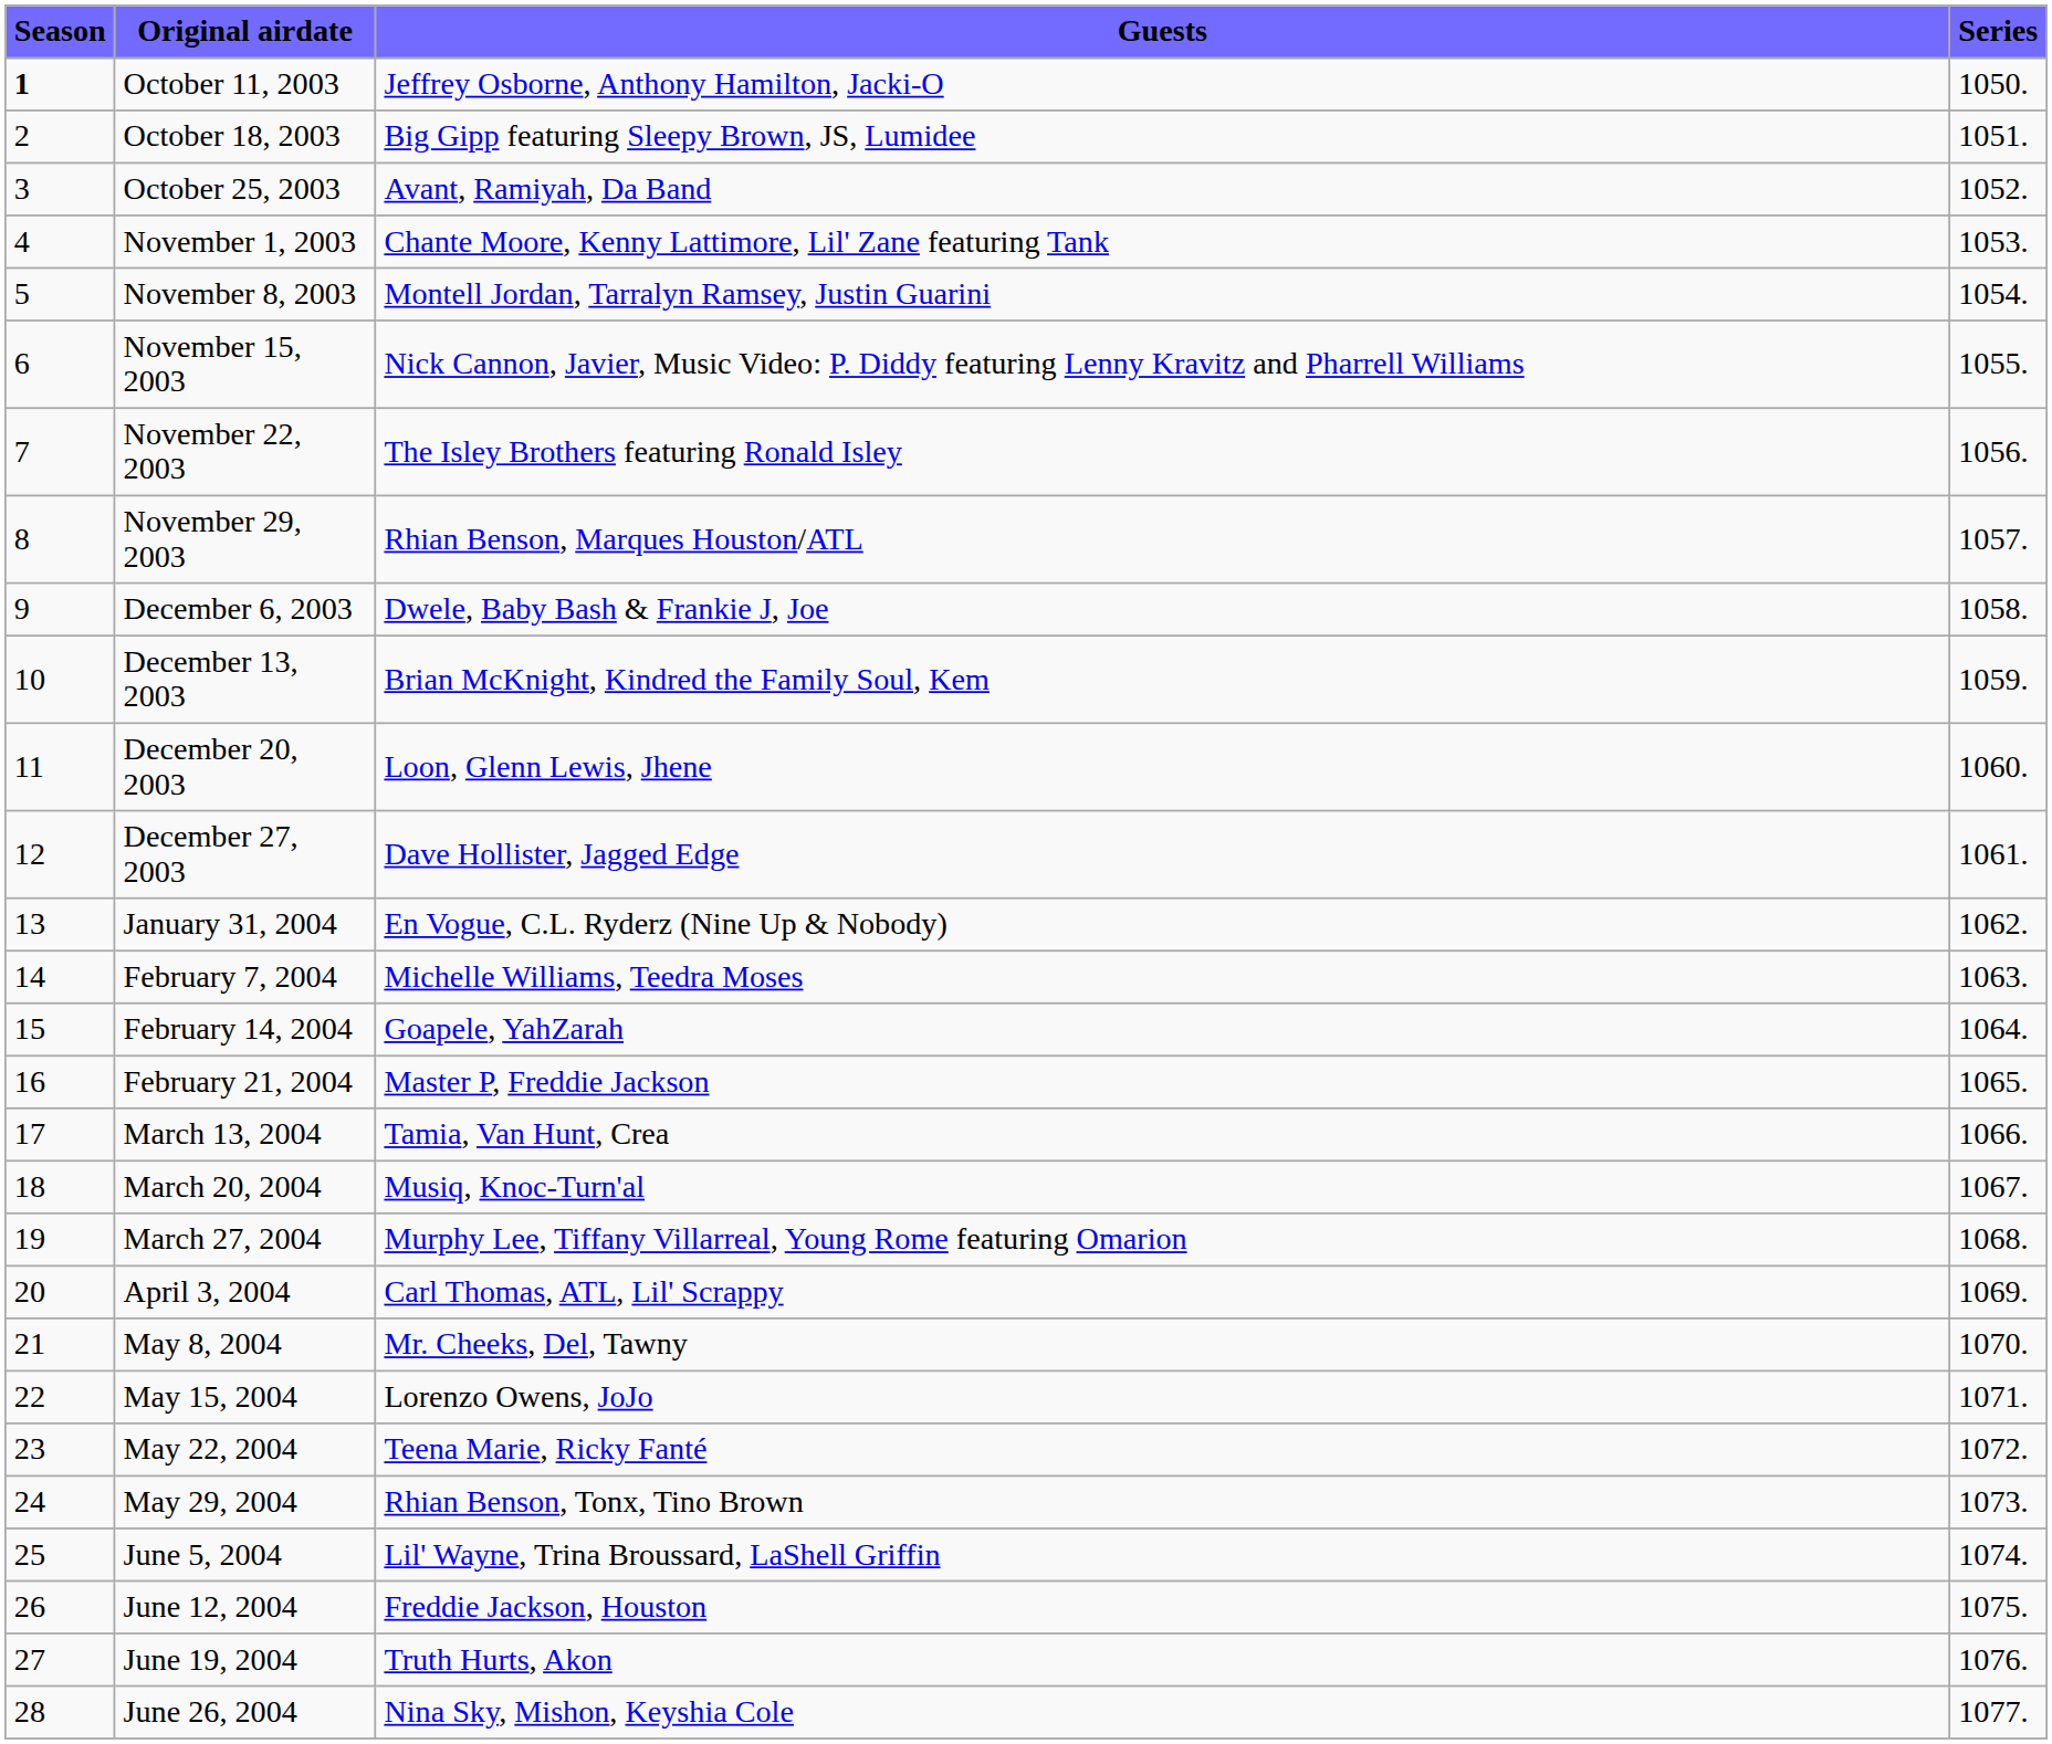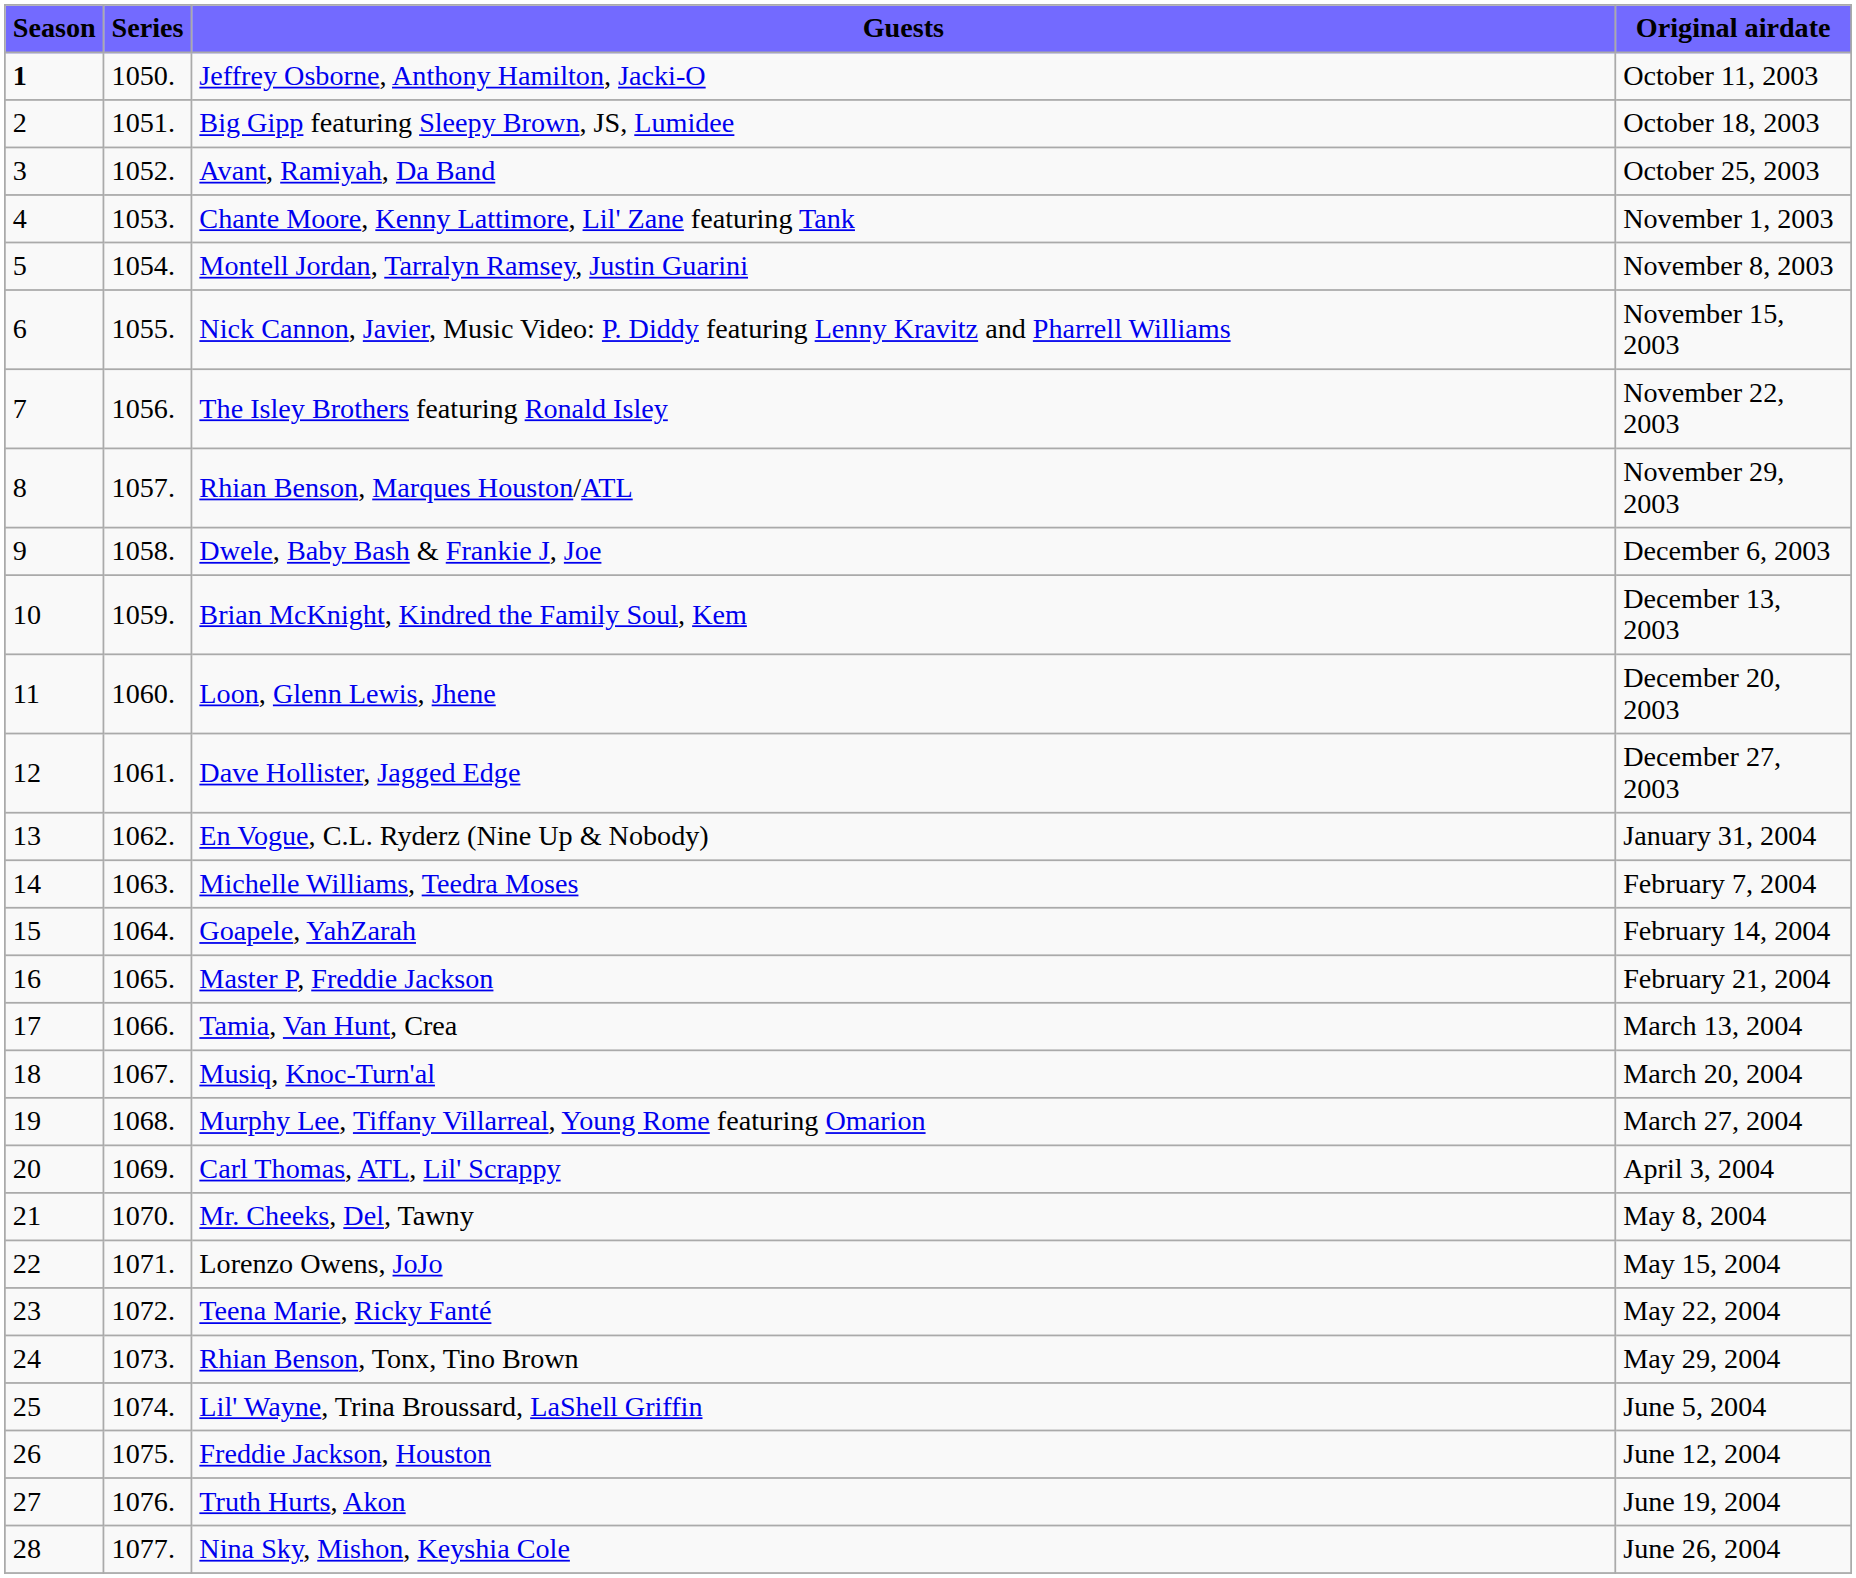 <table class="toccolours" border="2" cellpadding="4" cellspacing="0" style="margin: 1em 1em 1em 0; background: #f9f9f9; border: 1px #aaa solid; border-collapse: collapse">
 <tr style="vertical-align: top; text-align: center; background-color:#736AFF">
 <th><strong>Season</strong></th>
+<th><strong>Series</strong></th>
+<th style="width:800px;"><strong>Guests</strong></th>
 <th style="width:125px;"><strong>Original airdate</strong></th>
-<th style="width:800px;"><strong>Guests</strong></th>
-<th><strong>Series</strong></th>
 </tr>
 <tr>
 <td><strong>1</strong></td>
+<td>1050.</td>
+<td><a href='#'>Jeffrey Osborne</a>, <a href='#'>Anthony Hamilton</a>, <a href='#'>Jacki-O</a></td>
 <td>October 11, 2003</td>
-<td><a href='#'>Jeffrey Osborne</a>, <a href='#'>Anthony Hamilton</a>, <a href='#'>Jacki-O</a></td>
-<td>1050.</td>
 </tr>
 <tr>
 <td>2</td>
+<td>1051.</td>
+<td><a href='#'>Big Gipp</a> featuring <a href='#'>Sleepy Brown</a>, JS, <a href='#'>Lumidee</a></td>
 <td>October 18, 2003</td>
-<td><a href='#'>Big Gipp</a> featuring <a href='#'>Sleepy Brown</a>, JS, <a href='#'>Lumidee</a></td>
-<td>1051.</td>
 </tr>
 <tr>
 <td>3</td>
+<td>1052.</td>
+<td><a href='#'>Avant</a>, <a href='#'>Ramiyah</a>, <a href='#'>Da Band</a></td>
 <td>October 25, 2003</td>
-<td><a href='#'>Avant</a>, <a href='#'>Ramiyah</a>, <a href='#'>Da Band</a></td>
-<td>1052.</td>
 </tr>
 <tr>
 <td>4</td>
+<td>1053.</td>
+<td><a href='#'>Chante Moore</a>, <a href='#'>Kenny Lattimore</a>, <a href='#'>Lil' Zane</a> featuring <a href='#'>Tank</a></td>
 <td>November 1, 2003</td>
-<td><a href='#'>Chante Moore</a>, <a href='#'>Kenny Lattimore</a>, <a href='#'>Lil' Zane</a> featuring <a href='#'>Tank</a></td>
-<td>1053.</td>
 </tr>
 <tr>
 <td>5</td>
+<td>1054.</td>
+<td><a href='#'>Montell Jordan</a>, <a href='#'>Tarralyn Ramsey</a>, <a href='#'>Justin Guarini</a></td>
 <td>November 8, 2003</td>
-<td><a href='#'>Montell Jordan</a>, <a href='#'>Tarralyn Ramsey</a>, <a href='#'>Justin Guarini</a></td>
-<td>1054.</td>
 </tr>
 <tr>
 <td>6</td>
+<td>1055.</td>
+<td><a href='#'>Nick Cannon</a>, <a href='#'>Javier</a>, Music Video: <a href='#'>P. Diddy</a> featuring <a href='#'>Lenny Kravitz</a> and <a href='#'>Pharrell Williams</a></td>
 <td>November 15, 2003</td>
-<td><a href='#'>Nick Cannon</a>, <a href='#'>Javier</a>, Music Video: <a href='#'>P. Diddy</a> featuring <a href='#'>Lenny Kravitz</a> and <a href='#'>Pharrell Williams</a></td>
-<td>1055.</td>
 </tr>
 <tr>
 <td>7</td>
+<td>1056.</td>
+<td><a href='#'>The Isley Brothers</a> featuring <a href='#'>Ronald Isley</a></td>
 <td>November 22, 2003</td>
-<td><a href='#'>The Isley Brothers</a> featuring <a href='#'>Ronald Isley</a></td>
-<td>1056.</td>
 </tr>
 <tr>
 <td>8</td>
+<td>1057.</td>
+<td><a href='#'>Rhian Benson</a>, <a href='#'>Marques Houston</a>/<a href='#'>ATL</a></td>
 <td>November 29, 2003</td>
-<td><a href='#'>Rhian Benson</a>, <a href='#'>Marques Houston</a>/<a href='#'>ATL</a></td>
-<td>1057.</td>
 </tr>
 <tr>
 <td>9</td>
+<td>1058.</td>
+<td><a href='#'>Dwele</a>, <a href='#'>Baby Bash</a> & <a href='#'>Frankie J</a>, <a href='#'>Joe</a></td>
 <td>December 6, 2003</td>
-<td><a href='#'>Dwele</a>, <a href='#'>Baby Bash</a> & <a href='#'>Frankie J</a>, <a href='#'>Joe</a></td>
-<td>1058.</td>
 </tr>
 <tr>
 <td>10</td>
+<td>1059.</td>
+<td><a href='#'>Brian McKnight</a>, <a href='#'>Kindred the Family Soul</a>, <a href='#'>Kem</a></td>
 <td>December 13, 2003</td>
-<td><a href='#'>Brian McKnight</a>, <a href='#'>Kindred the Family Soul</a>, <a href='#'>Kem</a></td>
-<td>1059.</td>
 </tr>
 <tr>
 <td>11</td>
+<td>1060.</td>
+<td><a href='#'>Loon</a>, <a href='#'>Glenn Lewis</a>, <a href='#'>Jhene</a></td>
 <td>December 20, 2003</td>
-<td><a href='#'>Loon</a>, <a href='#'>Glenn Lewis</a>, <a href='#'>Jhene</a></td>
-<td>1060.</td>
 </tr>
 <tr>
 <td>12</td>
+<td>1061.</td>
+<td><a href='#'>Dave Hollister</a>, <a href='#'>Jagged Edge</a></td>
 <td>December 27, 2003</td>
-<td><a href='#'>Dave Hollister</a>, <a href='#'>Jagged Edge</a></td>
-<td>1061.</td>
 </tr>
 <tr>
 <td>13</td>
+<td>1062.</td>
+<td><a href='#'>En Vogue</a>, C.L. Ryderz (Nine Up & Nobody)</td>
 <td>January 31, 2004</td>
-<td><a href='#'>En Vogue</a>, C.L. Ryderz (Nine Up & Nobody)</td>
-<td>1062.</td>
 </tr>
 <tr>
 <td>14</td>
+<td>1063.</td>
+<td><a href='#'>Michelle Williams</a>, <a href='#'>Teedra Moses</a></td>
 <td>February 7, 2004</td>
-<td><a href='#'>Michelle Williams</a>, <a href='#'>Teedra Moses</a></td>
-<td>1063.</td>
 </tr>
 <tr>
 <td>15</td>
+<td>1064.</td>
+<td><a href='#'>Goapele</a>, <a href='#'>YahZarah</a></td>
 <td>February 14, 2004</td>
-<td><a href='#'>Goapele</a>, <a href='#'>YahZarah</a></td>
-<td>1064.</td>
 </tr>
 <tr>
 <td>16</td>
+<td>1065.</td>
+<td><a href='#'>Master P</a>, <a href='#'>Freddie Jackson</a></td>
 <td>February 21, 2004</td>
-<td><a href='#'>Master P</a>, <a href='#'>Freddie Jackson</a></td>
-<td>1065.</td>
 </tr>
 <tr>
 <td>17</td>
+<td>1066.</td>
+<td><a href='#'>Tamia</a>, <a href='#'>Van Hunt</a>, Crea</td>
 <td>March 13, 2004</td>
-<td><a href='#'>Tamia</a>, <a href='#'>Van Hunt</a>, Crea</td>
-<td>1066.</td>
 </tr>
 <tr>
 <td>18</td>
+<td>1067.</td>
+<td><a href='#'>Musiq</a>, <a href='#'>Knoc-Turn'al</a></td>
 <td>March 20, 2004</td>
-<td><a href='#'>Musiq</a>, <a href='#'>Knoc-Turn'al</a></td>
-<td>1067.</td>
 </tr>
 <tr>
 <td>19</td>
+<td>1068.</td>
+<td><a href='#'>Murphy Lee</a>, <a href='#'>Tiffany Villarreal</a>, <a href='#'>Young Rome</a> featuring <a href='#'>Omarion</a></td>
 <td>March 27, 2004</td>
-<td><a href='#'>Murphy Lee</a>, <a href='#'>Tiffany Villarreal</a>, <a href='#'>Young Rome</a> featuring <a href='#'>Omarion</a></td>
-<td>1068.</td>
 </tr>
 <tr>
 <td>20</td>
+<td>1069.</td>
+<td><a href='#'>Carl Thomas</a>, <a href='#'>ATL</a>, <a href='#'>Lil' Scrappy</a></td>
 <td>April 3, 2004</td>
-<td><a href='#'>Carl Thomas</a>, <a href='#'>ATL</a>, <a href='#'>Lil' Scrappy</a></td>
-<td>1069.</td>
 </tr>
 <tr>
 <td>21</td>
+<td>1070.</td>
+<td><a href='#'>Mr. Cheeks</a>, <a href='#'>Del</a>, Tawny</td>
 <td>May 8, 2004</td>
-<td><a href='#'>Mr. Cheeks</a>, <a href='#'>Del</a>, Tawny</td>
-<td>1070.</td>
 </tr>
 <tr>
 <td>22</td>
+<td>1071.</td>
+<td>Lorenzo Owens, <a href='#'>JoJo</a></td>
 <td>May 15, 2004</td>
-<td>Lorenzo Owens, <a href='#'>JoJo</a></td>
-<td>1071.</td>
 </tr>
 <tr>
 <td>23</td>
+<td>1072.</td>
+<td><a href='#'>Teena Marie</a>, <a href='#'>Ricky Fanté</a></td>
 <td>May 22, 2004</td>
-<td><a href='#'>Teena Marie</a>, <a href='#'>Ricky Fanté</a></td>
-<td>1072.</td>
 </tr>
 <tr>
 <td>24</td>
+<td>1073.</td>
+<td><a href='#'>Rhian Benson</a>, Tonx, Tino Brown</td>
 <td>May 29, 2004</td>
-<td><a href='#'>Rhian Benson</a>, Tonx, Tino Brown</td>
-<td>1073.</td>
 </tr>
 <tr>
 <td>25</td>
+<td>1074.</td>
+<td><a href='#'>Lil' Wayne</a>, Trina Broussard, <a href='#'>LaShell Griffin</a></td>
 <td>June 5, 2004</td>
-<td><a href='#'>Lil' Wayne</a>, Trina Broussard, <a href='#'>LaShell Griffin</a></td>
-<td>1074.</td>
 </tr>
 <tr>
 <td>26</td>
+<td>1075.</td>
+<td><a href='#'>Freddie Jackson</a>, <a href='#'>Houston</a></td>
 <td>June 12, 2004</td>
-<td><a href='#'>Freddie Jackson</a>, <a href='#'>Houston</a></td>
-<td>1075.</td>
 </tr>
 <tr>
 <td>27</td>
+<td>1076.</td>
+<td><a href='#'>Truth Hurts</a>, <a href='#'>Akon</a></td>
 <td>June 19, 2004</td>
-<td><a href='#'>Truth Hurts</a>, <a href='#'>Akon</a></td>
-<td>1076.</td>
 </tr>
 <tr>
 <td>28</td>
+<td>1077.</td>
+<td><a href='#'>Nina Sky</a>, <a href='#'>Mishon</a>, <a href='#'>Keyshia Cole</a></td>
 <td>June 26, 2004</td>
-<td><a href='#'>Nina Sky</a>, <a href='#'>Mishon</a>, <a href='#'>Keyshia Cole</a></td>
-<td>1077.</td>
 </tr>
 </table>
